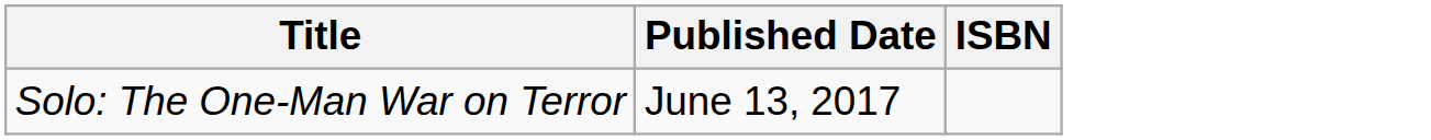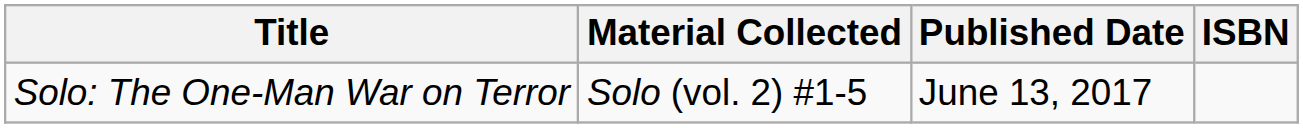 <table class="wikitable">
 <tr>
 <th>Title</th>
+<th>Material Collected</th>
 <th>Published Date</th>
 <th>ISBN</th>
 </tr>
 <tr>
 <td><em>Solo: The One-Man War on Terror</em></td>
+<td><em>Solo</em> (vol. 2) #1-5</td>
 <td>June 13, 2017</td>
 <td></td>
 </tr>
 </table>
